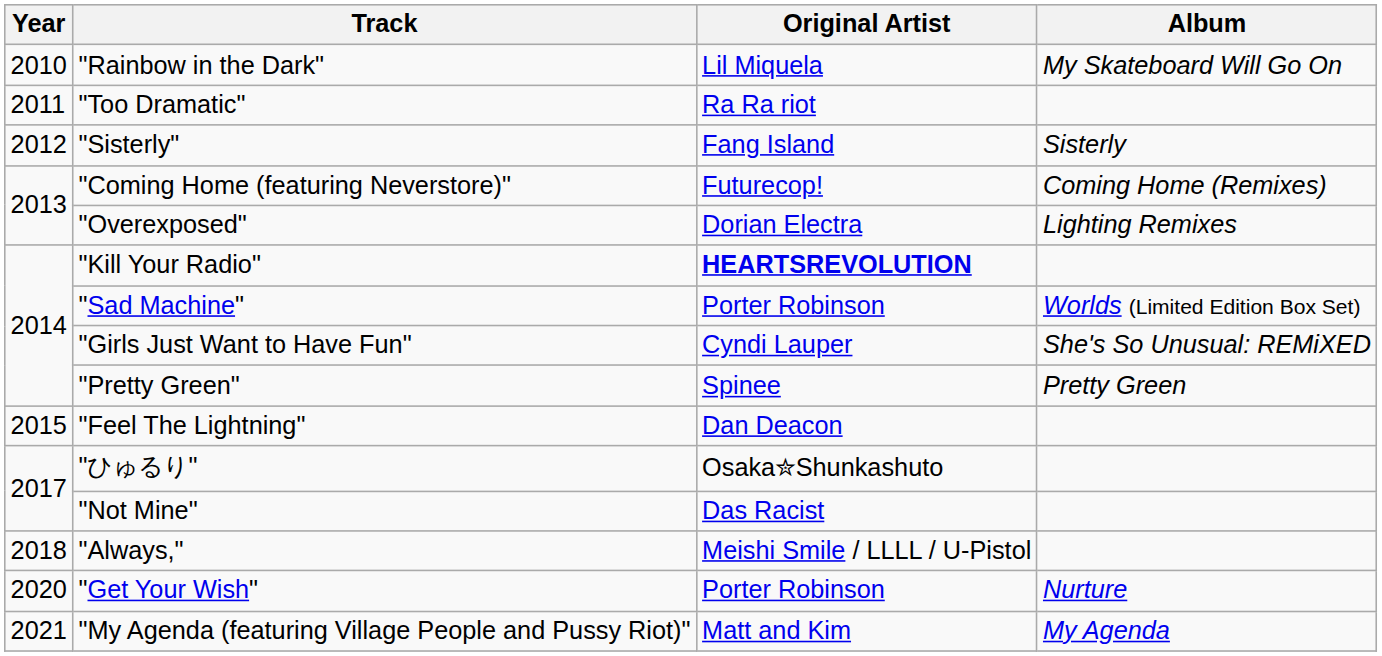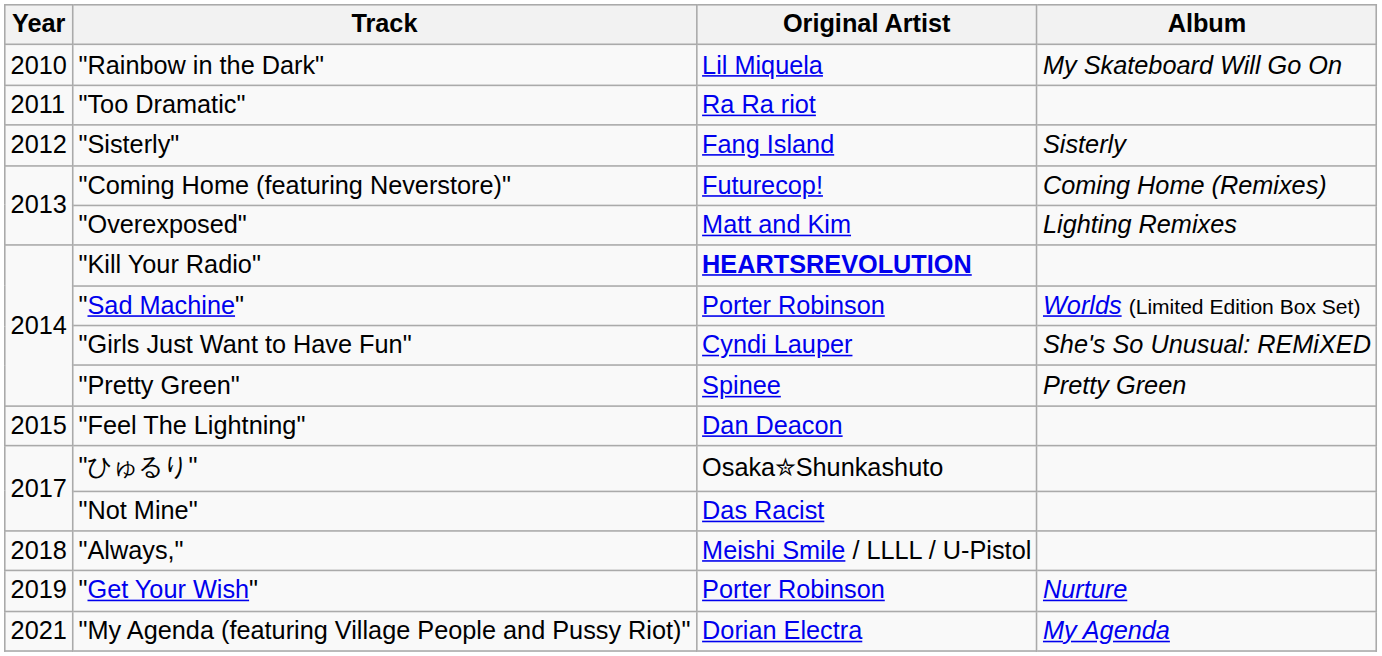 <table class="wikitable">
 <tr>
 <th>Year</th>
 <th>Track</th>
 <th>Original Artist</th>
 <th>Album</th>
 </tr>
 <tr>
 <td>2010</td>
 <td>"Rainbow in the Dark"</td>
 <td><a href='#'>Lil Miquela</a></td>
 <td><em>My Skateboard Will Go On</em></td>
 </tr>
 <tr>
 <td>2011</td>
 <td>"Too Dramatic"</td>
 <td><a href='#'>Ra Ra riot</a></td>
 <td></td>
 </tr>
 <tr>
 <td>2012</td>
 <td>"Sisterly"</td>
 <td><a href='#'>Fang Island</a></td>
 <td><em>Sisterly</em></td>
 </tr>
 <tr>
 <td rowspan="2">2013</td>
 <td>"Coming Home (featuring Neverstore)"</td>
 <td><a href='#'>Futurecop!</a></td>
 <td><em>Coming Home (Remixes)</em></td>
 </tr>
 <tr>
 <td>"Overexposed"</td>
-<td><a href='#'>Dorian Electra</a></td>
+<td><a href='#'>Matt and Kim</a></td>
 <td><em>Lighting Remixes</em></td>
 </tr>
 <tr>
 <td rowspan="4">2014</td>
 <td>"Kill Your Radio"</td>
 <td><strong><a href='#'>HEARTSREVOLUTION</a></strong></td>
 <td></td>
 </tr>
 <tr>
 <td>"<a href='#'>Sad Machine</a>"</td>
 <td><a href='#'>Porter Robinson</a></td>
 <td><em><a href='#'>Worlds</a></em> <small>(Limited Edition Box Set)</small></td>
 </tr>
 <tr>
 <td>"Girls Just Want to Have Fun"</td>
 <td><a href='#'>Cyndi Lauper</a></td>
 <td><em>She's So Unusual: REMiXED</em></td>
 </tr>
 <tr>
 <td>"Pretty Green"</td>
 <td><a href='#'>Spinee</a></td>
 <td><em>Pretty Green</em></td>
 </tr>
 <tr>
 <td>2015</td>
 <td>"Feel The Lightning"</td>
 <td><a href='#'>Dan Deacon</a></td>
 <td></td>
 </tr>
 <tr>
 <td rowspan="2">2017</td>
 <td>"ひゅるり"</td>
 <td>Osaka✮Shunkashuto</td>
 <td></td>
 </tr>
 <tr>
 <td>"Not Mine"</td>
 <td><a href='#'>Das Racist</a></td>
 <td></td>
 </tr>
 <tr>
 <td>2018</td>
 <td>"Always,"</td>
 <td><a href='#'>Meishi Smile</a> / LLLL / U-Pistol</td>
 <td></td>
 </tr>
 <tr>
-<td>2020</td>
+<td>2019</td>
 <td>"<a href='#'>Get Your Wish</a>"</td>
 <td><a href='#'>Porter Robinson</a></td>
 <td><em><a href='#'>Nurture</a></em></td>
 </tr>
 <tr>
 <td>2021</td>
 <td>"My Agenda (featuring Village People and Pussy Riot)"</td>
-<td><a href='#'>Matt and Kim</a></td>
+<td><a href='#'>Dorian Electra</a></td>
 <td><em><a href='#'>My Agenda</a></em></td>
 </tr>
 </table>
